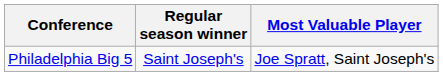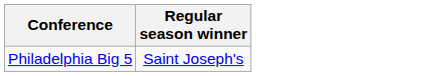 <table class="wikitable" style="text-align:center;">
 <tr>
 <th>Conference</th>
 <th>Regular <br> season winner</th>
-<th><a href='#'>Most Valuable Player</a></th>
 </tr>
 <tr>
 <td><a href='#'>Philadelphia Big 5</a></td>
 <td><a href='#'>Saint Joseph's</a></td>
-<td><a href='#'>Joe Spratt</a>, Saint Joseph's</td>
 </tr>
 </table>
